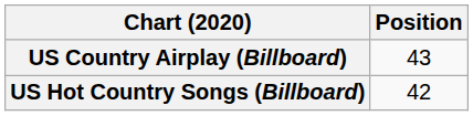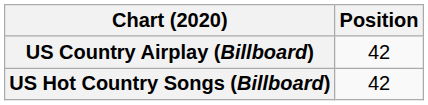 <table class="wikitable sortable plainrowheaders" style="text-align:center">
 <tr>
 <th scope="col">Chart (2020)</th>
 <th scope="col">Position</th>
 </tr>
 <tr>
 <th scope="row">US Country Airplay (<em>Billboard</em>)</th>
-<td>43</td>
+<td>42</td>
 </tr>
 <tr>
 <th scope="row">US Hot Country Songs (<em>Billboard</em>)</th>
 <td>42</td>
 </tr>
 </table>
